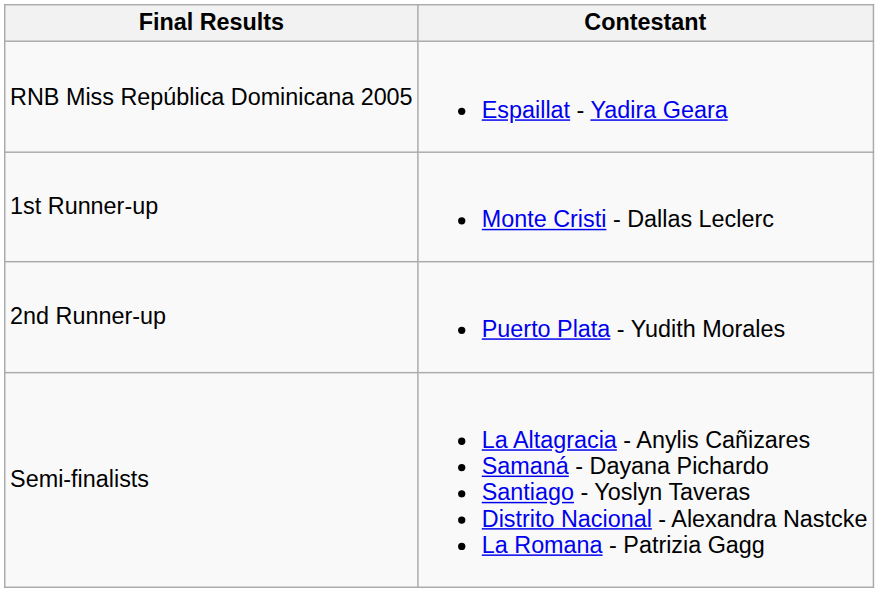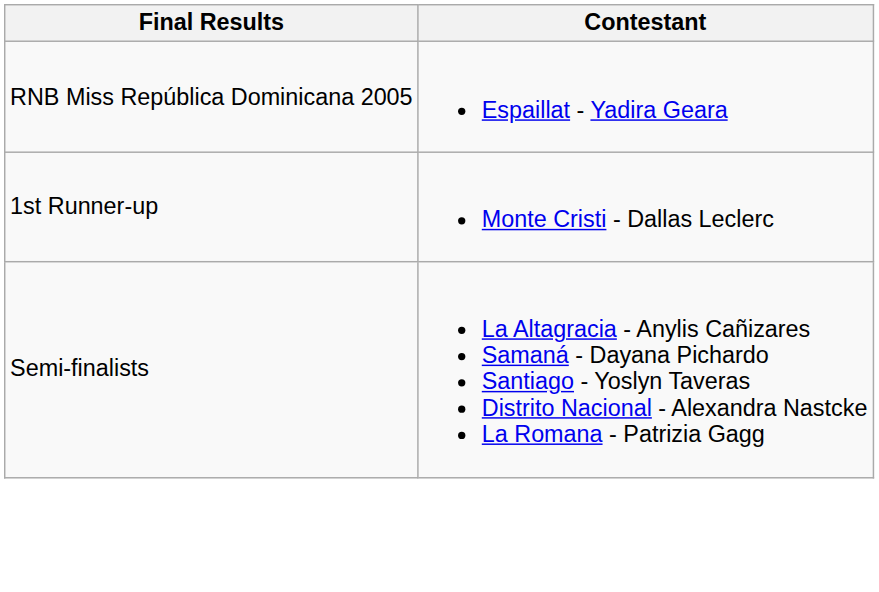 <table class="wikitable">
 <tr>
 <th>Final Results</th>
 <th>Contestant</th>
 </tr>
 <tr>
 <td>RNB Miss República Dominicana 2005</td>
 <td><br><ul><li><a href='#'>Espaillat</a> - <a href='#'>Yadira Geara</a></li></ul></td>
 </tr>
 <tr>
 <td>1st Runner-up</td>
 <td><br><ul><li><a href='#'>Monte Cristi</a> - Dallas Leclerc</li></ul></td>
 </tr>
 <tr>
-<td>2nd Runner-up</td>
-<td><br><ul><li><a href='#'>Puerto Plata</a> - Yudith Morales</li></ul></td>
-</tr>
-<tr>
 <td>Semi-finalists</td>
 <td><br><ul><li><a href='#'>La Altagracia</a> - Anylis Cañizares</li><li><a href='#'>Samaná</a> - Dayana Pichardo</li><li><a href='#'>Santiago</a> - Yoslyn Taveras</li><li><a href='#'>Distrito Nacional</a> - Alexandra Nastcke</li><li><a href='#'>La Romana</a> - Patrizia Gagg</li></ul></td>
 </tr>
 </table>
